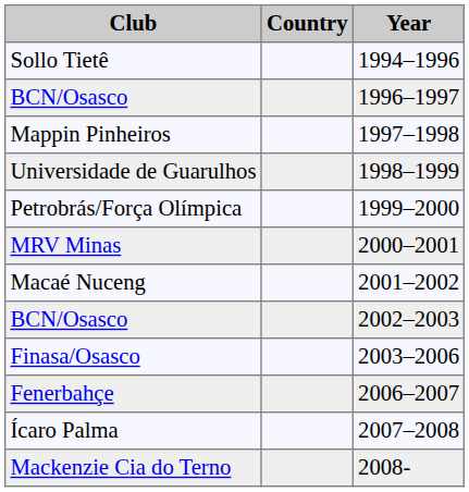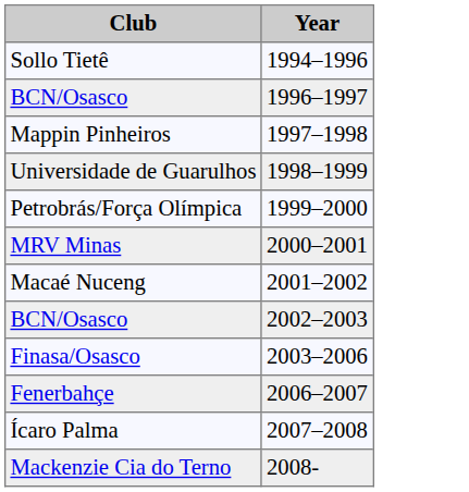 <table bgcolor="#f7f8ff" cellpadding="3" cellspacing="0" border="1" style="font-size: 95%; border: gray solid 1px; border-collapse: collapse;">
 <tr bgcolor="#CCCCCC">
 <td align="center"><strong>Club</strong></td>
-<td align="center"><strong>Country</strong></td>
 <td align="center"><strong>Year</strong></td>
 </tr>
 <tr align=left>
 <td>Sollo Tietê</td>
-<td></td>
 <td>1994–1996</td>
 </tr>
 <tr bgcolor="#EFEFEF" align=left>
 <td><a href='#'>BCN/Osasco</a></td>
-<td></td>
 <td>1996–1997</td>
 </tr>
 <tr align=left>
 <td>Mappin Pinheiros</td>
-<td></td>
 <td>1997–1998</td>
 </tr>
 <tr bgcolor="#EFEFEF" align="left">
 <td>Universidade de Guarulhos</td>
-<td></td>
 <td>1998–1999</td>
 </tr>
 <tr align=left>
 <td>Petrobrás/Força Olímpica</td>
-<td></td>
 <td>1999–2000</td>
 </tr>
 <tr bgcolor="#EFEFEF" align=left>
 <td><a href='#'>MRV Minas</a></td>
-<td></td>
 <td>2000–2001</td>
 </tr>
 <tr align=left>
 <td>Macaé Nuceng</td>
-<td></td>
 <td>2001–2002</td>
 </tr>
 <tr bgcolor="#EFEFEF" align="left">
 <td><a href='#'>BCN/Osasco</a></td>
-<td></td>
 <td>2002–2003</td>
 </tr>
 <tr align=left>
 <td><a href='#'>Finasa/Osasco</a></td>
-<td></td>
 <td>2003–2006</td>
 </tr>
 <tr bgcolor="#EFEFEF" align="left">
 <td><a href='#'>Fenerbahçe</a></td>
-<td></td>
 <td>2006–2007</td>
 </tr>
 <tr align=left>
 <td>Ícaro Palma</td>
-<td></td>
 <td>2007–2008</td>
 </tr>
 <tr bgcolor="#EFEFEF" align="left">
 <td><a href='#'>Mackenzie Cia do Terno</a></td>
-<td></td>
 <td>2008-</td>
 </tr>
 </table>
